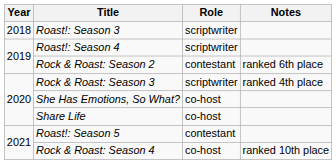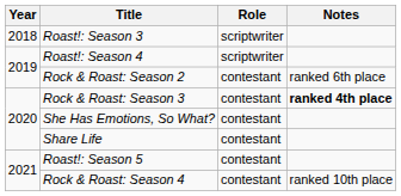 <table class="wikitable">
 <tr>
 <th>Year</th>
 <th>Title</th>
 <th>Role</th>
 <th>Notes</th>
 </tr>
 <tr>
 <td>2018</td>
 <td><em>Roast!: Season 3</em></td>
 <td>scriptwriter</td>
 <td></td>
 </tr>
 <tr>
 <td rowspan="2">2019</td>
 <td><em>Roast!: Season 4</em></td>
 <td>scriptwriter</td>
 <td></td>
 </tr>
 <tr>
 <td><em>Rock & Roast: Season 2</em></td>
 <td>contestant</td>
 <td>ranked 6th place</td>
 </tr>
 <tr>
 <td rowspan="3">2020</td>
 <td><em>Rock & Roast: Season 3</em></td>
-<td>scriptwriter</td>
-<td>ranked 4th place</td>
+<td>contestant</td>
+<td><strong>ranked 4th place</strong></td>
 </tr>
 <tr>
 <td><em>She Has Emotions, So What?</em></td>
-<td>co-host</td>
+<td>contestant</td>
 <td></td>
 </tr>
 <tr>
 <td><em>Share Life</em></td>
-<td>co-host</td>
+<td>contestant</td>
 <td></td>
 </tr>
 <tr>
 <td rowspan="2">2021</td>
 <td><em>Roast!: Season 5</em></td>
 <td>contestant</td>
 <td></td>
 </tr>
 <tr>
 <td><em>Rock & Roast: Season 4</em></td>
-<td>co-host</td>
+<td>contestant</td>
 <td>ranked 10th place</td>
 </tr>
 </table>
